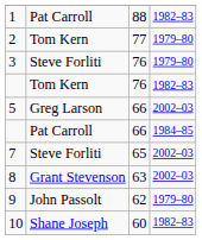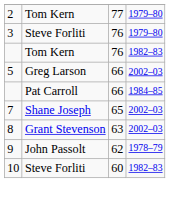 <table class="wikitable">
 <tr>
-</tr>
-<tr>
-<td>1</td>
-<td>Pat Carroll</td>
-<td>88</td>
-<td style="font-size:80%;"><a href='#'>1982–83</a></td>
 </tr>
 <tr>
 <td>2</td>
 <td>Tom Kern</td>
 <td>77</td>
 <td style="font-size:80%;"><a href='#'>1979–80</a></td>
 </tr>
 <tr>
 <td>3</td>
 <td>Steve Forliti</td>
 <td>76</td>
 <td style="font-size:80%;"><a href='#'>1979–80</a></td>
 </tr>
 <tr>
 <td></td>
 <td>Tom Kern</td>
 <td>76</td>
 <td style="font-size:80%;"><a href='#'>1982–83</a></td>
 </tr>
 <tr>
 <td>5</td>
 <td>Greg Larson</td>
 <td>66</td>
 <td style="font-size:80%;"><a href='#'>2002–03</a></td>
 </tr>
 <tr>
 <td></td>
 <td>Pat Carroll</td>
 <td>66</td>
 <td style="font-size:80%;"><a href='#'>1984–85</a></td>
 </tr>
 <tr>
 <td>7</td>
-<td>Steve Forliti</td>
+<td><a href='#'>Shane Joseph</a></td>
 <td>65</td>
 <td style="font-size:80%;"><a href='#'>2002–03</a></td>
 </tr>
 <tr>
 <td>8</td>
 <td><a href='#'>Grant Stevenson</a></td>
 <td>63</td>
 <td style="font-size:80%;"><a href='#'>2002–03</a></td>
 </tr>
 <tr>
 <td>9</td>
 <td>John Passolt</td>
 <td>62</td>
-<td style="font-size:80%;"><a href='#'>1979–80</a></td>
+<td style="font-size:80%;"><a href='#'>1978–79</a></td>
 </tr>
 <tr>
 <td>10</td>
-<td><a href='#'>Shane Joseph</a></td>
+<td>Steve Forliti</td>
 <td>60</td>
 <td style="font-size:80%;"><a href='#'>1982–83</a></td>
 </tr>
 </table>
